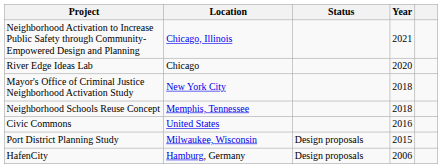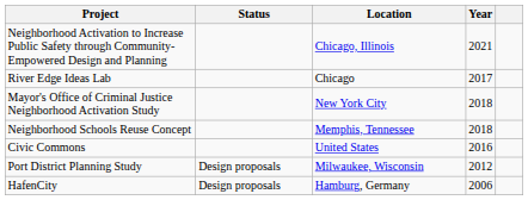 <table class="wikitable sortable">
 <tr>
 <th width="250">Project</th>
+<th width="150">Status</th>
 <th width="200">Location</th>
-<th width="150">Status</th>
 <th width="30" align="center">Year</th>
 <th width="30"></th>
 </tr>
 <tr>
 <td>Neighborhood Activation to Increase Public Safety through Community-Empowered Design and Planning</td>
+<td></td>
 <td align="left"><a href='#'>Chicago, Illinois</a></td>
-<td></td>
 <td>2021</td>
 <td></td>
 </tr>
 <tr>
 <td>River Edge Ideas Lab</td>
+<td></td>
 <td align="left">Chicago</td>
-<td></td>
-<td>2020</td>
+<td>2017</td>
 <td></td>
 </tr>
 <tr>
 <td>Mayor's Office of Criminal Justice Neighborhood Activation Study</td>
+<td></td>
 <td align="left"><a href='#'>New York City</a></td>
-<td></td>
 <td>2018</td>
 <td></td>
 </tr>
 <tr>
 <td>Neighborhood Schools Reuse Concept</td>
+<td></td>
 <td align="left"><a href='#'>Memphis, Tennessee</a></td>
-<td></td>
 <td>2018</td>
 <td></td>
 </tr>
 <tr>
 <td>Civic Commons</td>
+<td></td>
 <td><a href='#'>United States</a></td>
-<td></td>
 <td>2016</td>
 <td></td>
 </tr>
 <tr>
 <td>Port District Planning Study</td>
+<td>Design proposals</td>
 <td align="left"><a href='#'>Milwaukee, Wisconsin</a></td>
-<td>Design proposals</td>
-<td>2015</td>
+<td>2012</td>
 <td></td>
 </tr>
 <tr>
 <td>HafenCity</td>
+<td>Design proposals</td>
 <td align="left"><a href='#'>Hamburg</a>, Germany</td>
-<td>Design proposals</td>
 <td>2006</td>
 <td></td>
 </tr>
 </table>
